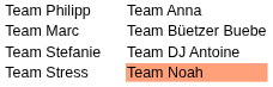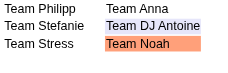 <table class="toccolours" style="font-size: 100%; white-space: nowrap">
 <tr>
 <td> Team Philipp</td>
 <td width="20px"></td>
 <td> Team Anna</td>
 </tr>
 <tr>
-<td> Team Marc</td>
-<td></td>
-<td> Team Büetzer Buebe</td>
-</tr>
-<tr>
 <td> Team Stefanie</td>
 <td></td>
-<td> Team DJ Antoine</td>
+<td style="background: lavender;"> Team DJ Antoine</td>
 </tr>
 <tr>
 <td> Team Stress</td>
 <td></td>
 <td style="background: lightsalmon;"> Team Noah</td>
 </tr>
 </table>
